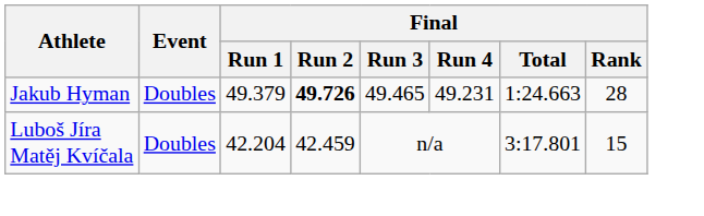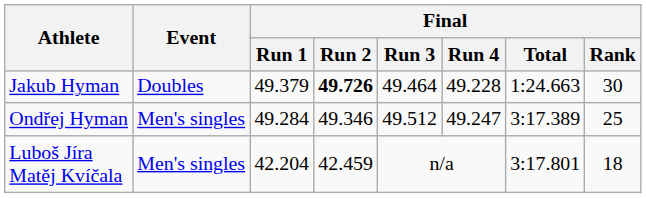 <table class="wikitable" style="font-size:90%">
 <tr>
 <th rowspan="2">Athlete</th>
 <th rowspan="2">Event</th>
 <th colspan="6">Final</th>
 </tr>
 <tr>
 <th>Run 1</th>
 <th>Run 2</th>
 <th>Run 3</th>
 <th>Run 4</th>
 <th>Total</th>
 <th>Rank</th>
 </tr>
 <tr align=center>
 <td align=left><a href='#'>Jakub Hyman</a></td>
 <td align=left><a href='#'>Doubles</a></td>
 <td>49.379</td>
 <td><strong>49.726</strong></td>
-<td>49.465</td>
-<td>49.231</td>
+<td>49.464</td>
+<td>49.228</td>
 <td>1:24.663</td>
-<td>28</td>
+<td>30</td>
+</tr>
+<tr align=center>
+<td align=left><a href='#'>Ondřej Hyman</a></td>
+<td align=left><a href='#'>Men's singles</a></td>
+<td>49.284</td>
+<td>49.346</td>
+<td>49.512</td>
+<td>49.247</td>
+<td>3:17.389</td>
+<td>25</td>
 </tr>
 <tr align=center>
 <td align=left><a href='#'>Luboš Jíra</a><br><a href='#'>Matěj Kvíčala</a></td>
-<td align=left><a href='#'>Doubles</a></td>
+<td align=left><a href='#'>Men's singles</a></td>
 <td>42.204</td>
 <td>42.459</td>
 <td colspan=2>n/a</td>
 <td>3:17.801</td>
-<td>15</td>
+<td>18</td>
 </tr>
 </table>
